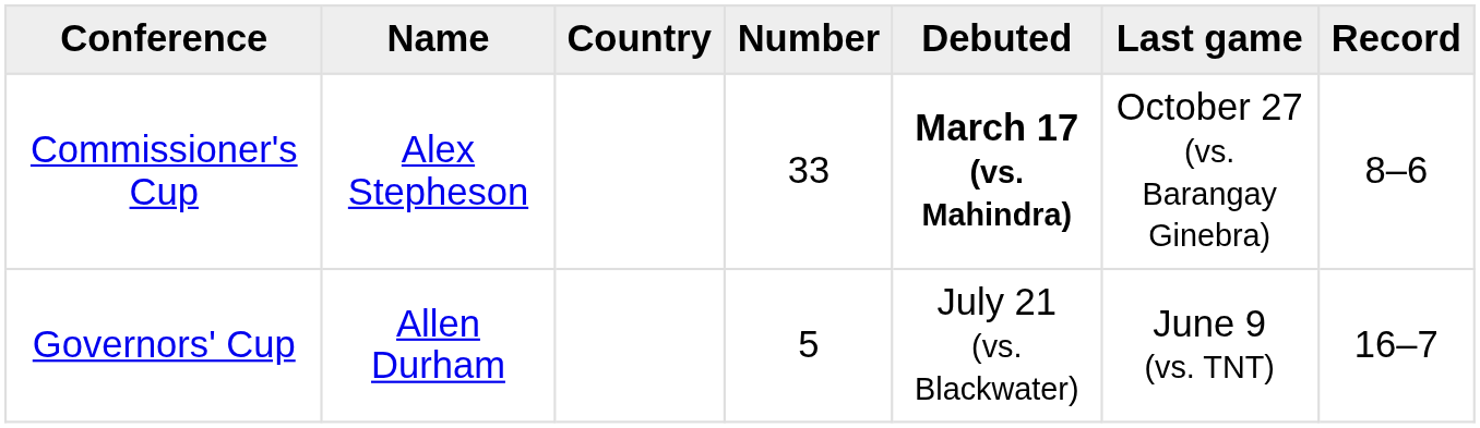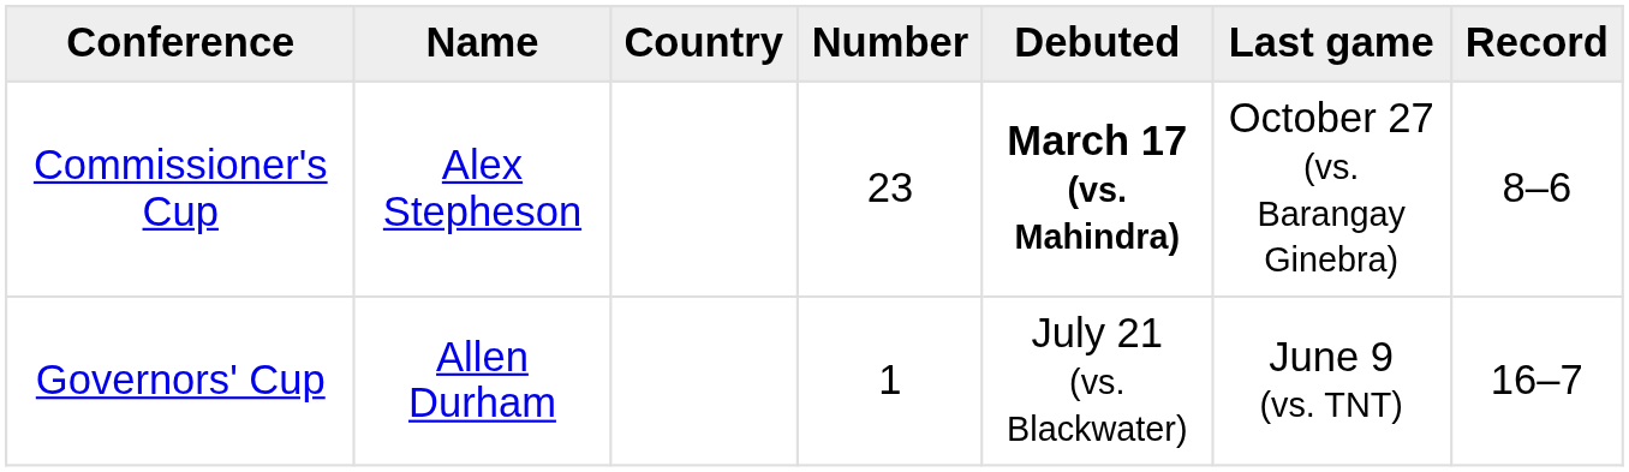 <table border=1 style="border-collapse:collapse; text-align: center; width: 100%" bordercolor="#DFDFDF"  cellpadding="5">
 <tr>
 </tr>
 <tr bgcolor="eeeeee">
 <th>Conference</th>
 <th>Name</th>
 <th>Country</th>
 <th>Number</th>
 <th>Debuted</th>
 <th>Last game</th>
 <th>Record</th>
 </tr>
 <tr>
 <td><a href='#'>Commissioner's Cup</a></td>
 <td><a href='#'>Alex Stepheson</a></td>
 <td></td>
-<td>33</td>
+<td>23</td>
 <td><strong>March 17<br><small>(vs. Mahindra)</small></strong></td>
 <td>October 27<br><small>(vs. Barangay Ginebra)</small></td>
 <td>8–6</td>
 </tr>
 <tr>
 <td><a href='#'>Governors' Cup</a></td>
 <td><a href='#'>Allen Durham</a></td>
 <td></td>
-<td>5</td>
+<td>1</td>
 <td>July 21<br><small>(vs. Blackwater)</small></td>
 <td>June 9<br><small>(vs. TNT)</small></td>
 <td>16–7</td>
 </tr>
 </table>
